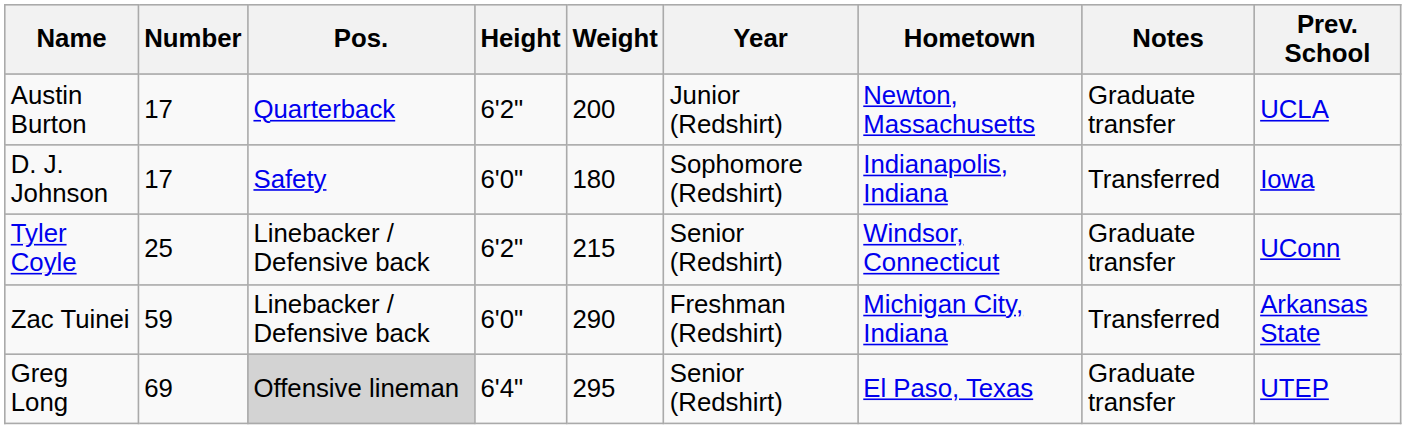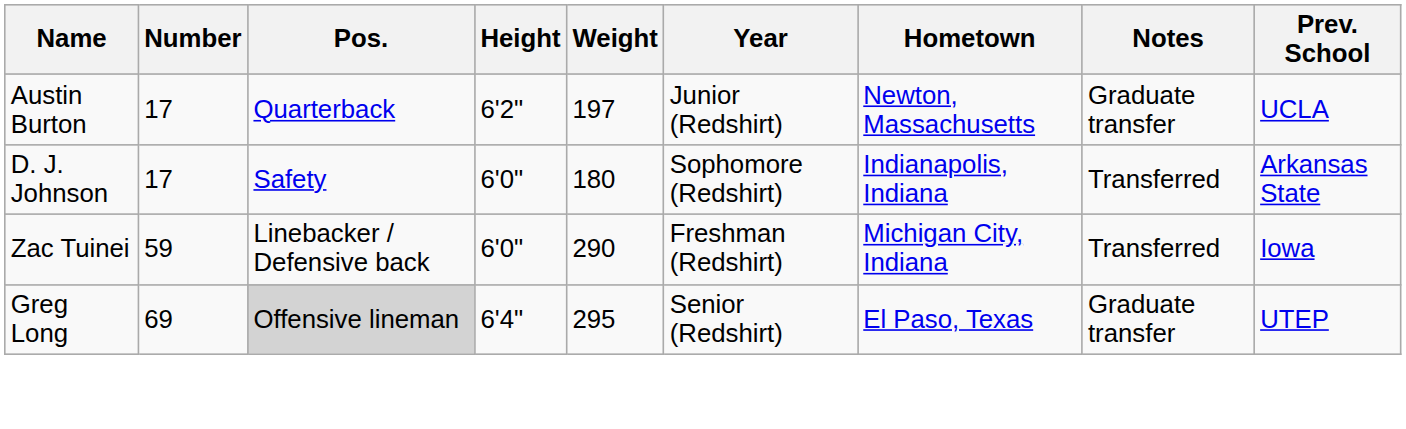 <table class="wikitable sortable">
 <tr>
 <th>Name</th>
 <th>Number</th>
 <th>Pos.</th>
 <th>Height</th>
 <th>Weight</th>
 <th>Year</th>
 <th>Hometown</th>
 <th>Notes</th>
 <th>Prev. School</th>
 </tr>
 <tr>
 <td>Austin Burton</td>
 <td>17</td>
 <td><a href='#'>Quarterback</a></td>
 <td>6'2"</td>
-<td>200</td>
+<td>197</td>
 <td>Junior (Redshirt)</td>
 <td><a href='#'>Newton, Massachusetts</a></td>
 <td>Graduate transfer</td>
 <td><a href='#'>UCLA</a></td>
 </tr>
 <tr>
 <td>D. J. Johnson</td>
 <td>17</td>
 <td><a href='#'>Safety</a></td>
 <td>6'0"</td>
 <td>180</td>
 <td>Sophomore (Redshirt)</td>
 <td><a href='#'>Indianapolis, Indiana</a></td>
 <td>Transferred</td>
-<td><a href='#'>Iowa</a></td>
-</tr>
-<tr>
-<td><a href='#'>Tyler Coyle</a></td>
-<td>25</td>
-<td>Linebacker / Defensive back</td>
-<td>6'2"</td>
-<td>215</td>
-<td>Senior (Redshirt)</td>
-<td><a href='#'>Windsor, Connecticut</a></td>
-<td>Graduate transfer</td>
-<td><a href='#'>UConn</a></td>
+<td><a href='#'>Arkansas State</a></td>
 </tr>
 <tr>
 <td>Zac Tuinei</td>
 <td>59</td>
 <td>Linebacker / Defensive back</td>
 <td>6'0"</td>
 <td>290</td>
 <td>Freshman (Redshirt)</td>
 <td><a href='#'>Michigan City, Indiana</a></td>
 <td>Transferred</td>
-<td><a href='#'>Arkansas State</a></td>
+<td><a href='#'>Iowa</a></td>
 </tr>
 <tr>
 <td>Greg Long</td>
 <td>69</td>
 <td style="background: lightgrey;">Offensive lineman</td>
 <td>6'4"</td>
 <td>295</td>
 <td>Senior (Redshirt)</td>
 <td><a href='#'>El Paso, Texas</a></td>
 <td>Graduate transfer</td>
 <td><a href='#'>UTEP</a></td>
 </tr>
 </table>
